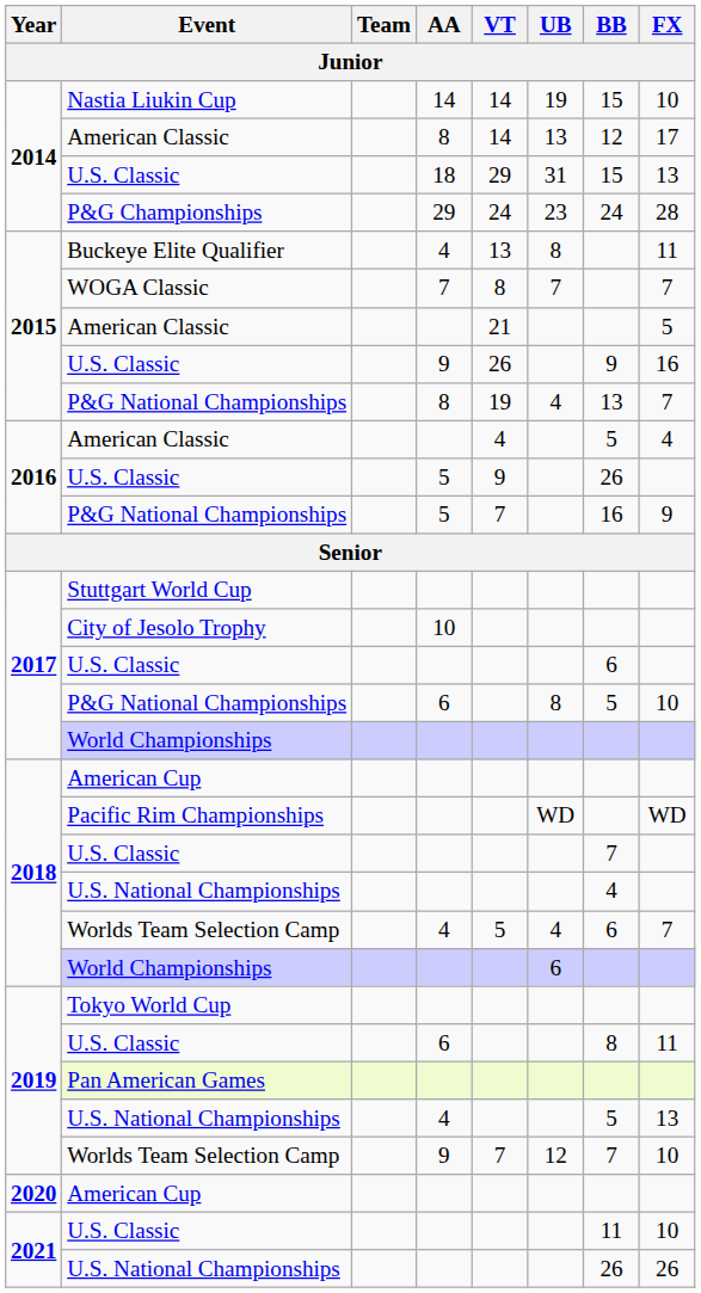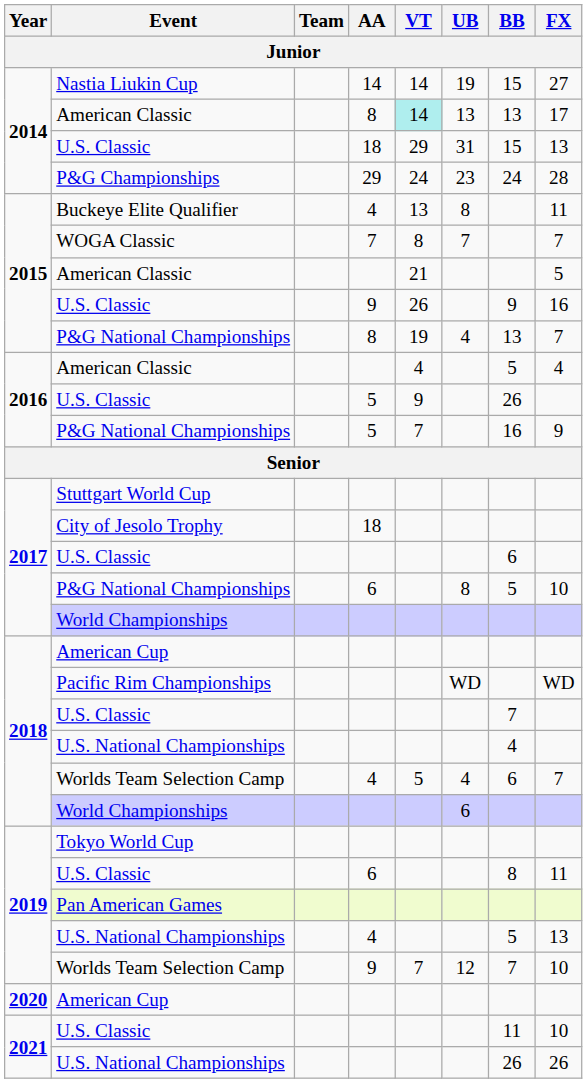 <table class="wikitable" style="text-align:center; font-size:95%;">
 <tr>
 <th align=center>Year</th>
 <th align=center>Event</th>
 <th style="width:30px;">Team</th>
 <th style="width:30px;">AA</th>
 <th style="width:30px;"><a href='#'>VT</a></th>
 <th style="width:30px;"><a href='#'>UB</a></th>
 <th style="width:30px;"><a href='#'>BB</a></th>
 <th style="width:30px;"><a href='#'>FX</a></th>
 </tr>
 <tr>
 <th colspan="8"><strong>Junior</strong></th>
 </tr>
 <tr>
 <td rowspan="4"><strong>2014</strong></td>
 <td align=left><a href='#'>Nastia Liukin Cup</a></td>
 <td></td>
 <td>14</td>
 <td>14</td>
 <td>19</td>
 <td>15</td>
-<td>10</td>
+<td>27</td>
 </tr>
 <tr>
 <td align=left>American Classic</td>
 <td></td>
 <td>8</td>
-<td>14</td>
+<td style="background: paleturquoise;">14</td>
 <td>13</td>
-<td>12</td>
+<td>13</td>
 <td>17</td>
 </tr>
 <tr>
 <td align=left><a href='#'>U.S. Classic</a></td>
 <td></td>
 <td>18</td>
 <td>29</td>
 <td>31</td>
 <td>15</td>
 <td>13</td>
 </tr>
 <tr>
 <td align=left><a href='#'>P&G Championships</a></td>
 <td></td>
 <td>29</td>
 <td>24</td>
 <td>23</td>
 <td>24</td>
 <td>28</td>
 </tr>
 <tr>
 <td rowspan="5"><strong>2015</strong></td>
 <td align=left>Buckeye Elite Qualifier</td>
 <td></td>
 <td>4</td>
 <td>13</td>
 <td>8</td>
 <td></td>
 <td>11</td>
 </tr>
 <tr>
 <td align=left>WOGA Classic</td>
 <td></td>
 <td>7</td>
 <td>8</td>
 <td>7</td>
 <td></td>
 <td>7</td>
 </tr>
 <tr>
 <td align=left>American Classic</td>
 <td></td>
 <td></td>
 <td>21</td>
 <td></td>
 <td></td>
 <td>5</td>
 </tr>
 <tr>
 <td align=left><a href='#'>U.S. Classic</a></td>
 <td></td>
 <td>9</td>
 <td>26</td>
 <td></td>
 <td>9</td>
 <td>16</td>
 </tr>
 <tr>
 <td align=left><a href='#'>P&G National Championships</a></td>
 <td></td>
 <td>8</td>
 <td>19</td>
 <td>4</td>
 <td>13</td>
 <td>7</td>
 </tr>
 <tr>
 <td rowspan="3"><strong>2016</strong></td>
 <td align=left>American Classic</td>
 <td></td>
 <td></td>
 <td>4</td>
 <td></td>
 <td>5</td>
 <td>4</td>
 </tr>
 <tr>
 <td align=left><a href='#'>U.S. Classic</a></td>
 <td></td>
 <td>5</td>
 <td>9</td>
 <td></td>
 <td>26</td>
 <td></td>
 </tr>
 <tr>
 <td align=left><a href='#'>P&G National Championships</a></td>
 <td></td>
 <td>5</td>
 <td>7</td>
 <td></td>
 <td>16</td>
 <td>9</td>
 </tr>
 <tr>
 <th colspan="8"><strong>Senior</strong></th>
 </tr>
 <tr>
 <td rowspan="5"><strong><a href='#'>2017</a></strong></td>
 <td align=left><a href='#'>Stuttgart World Cup</a></td>
 <td></td>
 <td></td>
 <td></td>
 <td></td>
 <td></td>
 <td></td>
 </tr>
 <tr>
 <td align=left><a href='#'>City of Jesolo Trophy</a></td>
 <td></td>
-<td>10</td>
+<td>18</td>
 <td></td>
 <td></td>
 <td></td>
 <td></td>
 </tr>
 <tr>
 <td align=left><a href='#'>U.S. Classic</a></td>
 <td></td>
 <td></td>
 <td></td>
 <td></td>
 <td>6</td>
 <td></td>
 </tr>
 <tr>
 <td align=left><a href='#'>P&G National Championships</a></td>
 <td></td>
 <td>6</td>
 <td></td>
 <td>8</td>
 <td>5</td>
 <td>10</td>
 </tr>
 <tr bgcolor=#CCCCFF>
 <td align=left><a href='#'>World Championships</a></td>
 <td></td>
 <td></td>
 <td></td>
 <td></td>
 <td></td>
 <td></td>
 </tr>
 <tr>
 <td rowspan="6"><strong><a href='#'>2018</a></strong></td>
 <td align=left><a href='#'>American Cup</a></td>
 <td></td>
 <td></td>
 <td></td>
 <td></td>
 <td></td>
 <td></td>
 </tr>
 <tr>
 <td align=left><a href='#'>Pacific Rim Championships</a></td>
 <td></td>
 <td></td>
 <td></td>
 <td>WD</td>
 <td></td>
 <td>WD</td>
 </tr>
 <tr>
 <td align=left><a href='#'>U.S. Classic</a></td>
 <td></td>
 <td></td>
 <td></td>
 <td></td>
 <td>7</td>
 <td></td>
 </tr>
 <tr>
 <td align=left><a href='#'>U.S. National Championships</a></td>
 <td></td>
 <td></td>
 <td></td>
 <td></td>
 <td>4</td>
 <td></td>
 </tr>
 <tr>
 <td align=left>Worlds Team Selection Camp</td>
 <td></td>
 <td>4</td>
 <td>5</td>
 <td>4</td>
 <td>6</td>
 <td>7</td>
 </tr>
 <tr bgcolor=#CCCCFF>
 <td align=left><a href='#'>World Championships</a></td>
 <td></td>
 <td></td>
 <td></td>
 <td>6</td>
 <td></td>
 <td></td>
 </tr>
 <tr>
 <td rowspan="5"><strong><a href='#'>2019</a></strong></td>
 <td align=left><a href='#'>Tokyo World Cup</a></td>
 <td></td>
 <td></td>
 <td></td>
 <td></td>
 <td></td>
 <td></td>
 </tr>
 <tr>
 <td align=left><a href='#'>U.S. Classic</a></td>
 <td></td>
 <td>6</td>
 <td></td>
 <td></td>
 <td>8</td>
 <td>11</td>
 </tr>
 <tr bgcolor=#f0fccf>
 <td align=left><a href='#'>Pan American Games</a></td>
 <td></td>
 <td></td>
 <td></td>
 <td></td>
 <td></td>
 <td></td>
 </tr>
 <tr>
 <td align=left><a href='#'>U.S. National Championships</a></td>
 <td></td>
 <td>4</td>
 <td></td>
 <td></td>
 <td>5</td>
 <td>13</td>
 </tr>
 <tr>
 <td align=left>Worlds Team Selection Camp</td>
 <td></td>
 <td>9</td>
 <td>7</td>
 <td>12</td>
 <td>7</td>
 <td>10</td>
 </tr>
 <tr>
 <td rowspan="1"><strong><a href='#'>2020</a></strong></td>
 <td align=left><a href='#'>American Cup</a></td>
 <td></td>
 <td></td>
 <td></td>
 <td></td>
 <td></td>
 <td></td>
 </tr>
 <tr>
 <td rowspan="2"><strong><a href='#'>2021</a></strong></td>
 <td align=left><a href='#'>U.S. Classic</a></td>
 <td></td>
 <td></td>
 <td></td>
 <td></td>
 <td>11</td>
 <td>10</td>
 </tr>
 <tr>
 <td align=left><a href='#'>U.S. National Championships</a></td>
 <td></td>
 <td></td>
 <td></td>
 <td></td>
 <td>26</td>
 <td>26</td>
 </tr>
 </table>
